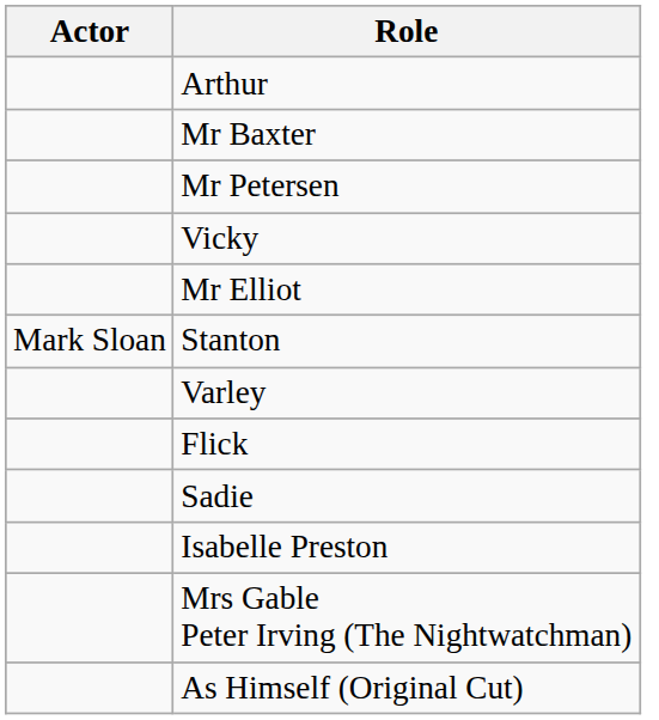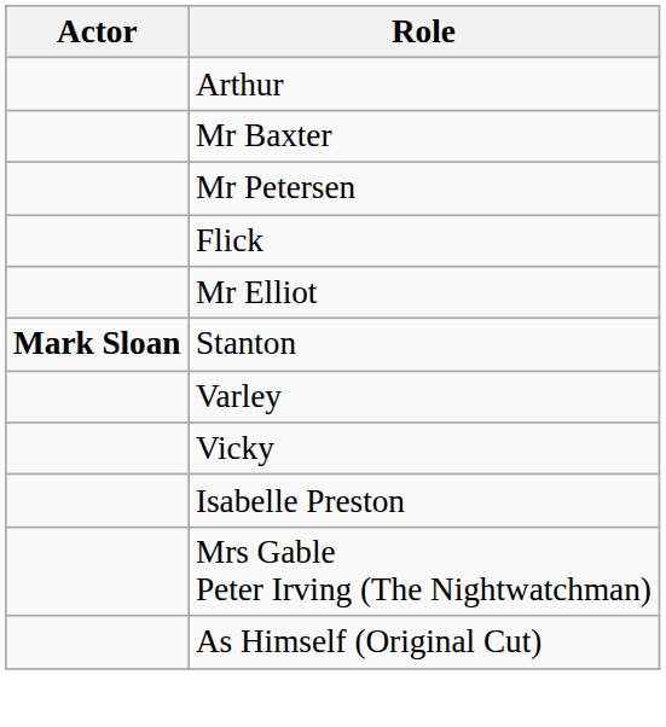 <table class="wikitable floatright">
 <tr>
 <th>Actor</th>
 <th>Role </th>
 </tr>
 <tr>
 <td></td>
 <td>Arthur</td>
 </tr>
 <tr>
 <td></td>
 <td>Mr Baxter</td>
 </tr>
 <tr>
 <td></td>
 <td>Mr Petersen</td>
 </tr>
 <tr>
 <td></td>
-<td>Vicky</td>
+<td>Flick</td>
 </tr>
 <tr>
 <td></td>
 <td>Mr Elliot</td>
 </tr>
 <tr>
-<td>Mark Sloan</td>
+<td><strong>Mark Sloan</strong></td>
 <td>Stanton</td>
 </tr>
 <tr>
 <td></td>
 <td>Varley</td>
 </tr>
 <tr>
 <td></td>
-<td>Flick</td>
-</tr>
-<tr>
-<td></td>
-<td>Sadie</td>
+<td>Vicky</td>
 </tr>
 <tr>
 <td></td>
 <td>Isabelle Preston</td>
 </tr>
 <tr>
 <td></td>
 <td>Mrs Gable<br>Peter Irving (The Nightwatchman)</td>
 </tr>
 <tr>
 <td></td>
 <td>As Himself (Original Cut)</td>
 </tr>
 </table>
